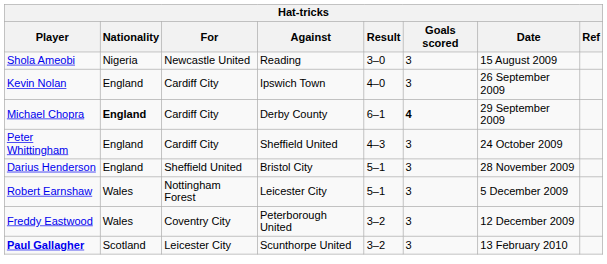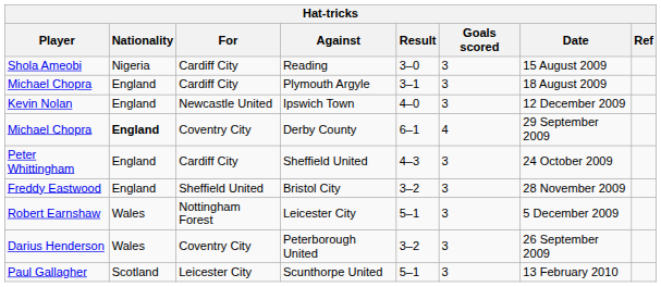 <table class="wikitable sortable">
 <tr>
 <th colspan=8><strong>Hat-tricks</strong></th>
 </tr>
 <tr>
 <th>Player</th>
 <th>Nationality</th>
 <th>For</th>
 <th>Against</th>
 <th align=center>Result</th>
 <th>Goals scored</th>
 <th>Date</th>
 <th class="unsortable" align="center">Ref</th>
 </tr>
 <tr>
 <td><a href='#'>Shola Ameobi</a></td>
 <td>Nigeria</td>
-<td>Newcastle United</td>
+<td>Cardiff City</td>
 <td>Reading</td>
 <td>3–0</td>
 <td>3</td>
 <td>15 August 2009</td>
 <td></td>
 </tr>
 <tr>
+<td><a href='#'>Michael Chopra</a></td>
+<td>England</td>
+<td>Cardiff City</td>
+<td>Plymouth Argyle</td>
+<td>3–1</td>
+<td>3</td>
+<td>18 August 2009</td>
+<td></td>
+</tr>
+<tr>
 <td><a href='#'>Kevin Nolan</a></td>
 <td>England</td>
-<td>Cardiff City</td>
+<td>Newcastle United</td>
 <td>Ipswich Town</td>
 <td>4–0</td>
 <td>3</td>
-<td>26 September 2009</td>
+<td>12 December 2009</td>
 <td></td>
 </tr>
 <tr>
 <td><a href='#'>Michael Chopra</a></td>
 <td><strong>England</strong></td>
-<td>Cardiff City</td>
+<td>Coventry City</td>
 <td>Derby County</td>
 <td>6–1</td>
-<td><strong>4</strong></td>
+<td>4</td>
 <td>29 September 2009</td>
 <td></td>
 </tr>
 <tr>
 <td><a href='#'>Peter Whittingham</a></td>
 <td>England</td>
 <td>Cardiff City</td>
 <td>Sheffield United</td>
 <td>4–3</td>
 <td>3</td>
 <td>24 October 2009</td>
 <td></td>
 </tr>
 <tr>
-<td><a href='#'>Darius Henderson</a></td>
+<td><a href='#'>Freddy Eastwood</a></td>
 <td>England</td>
 <td>Sheffield United</td>
 <td>Bristol City</td>
-<td>5–1</td>
+<td>3–2</td>
 <td>3</td>
 <td>28 November 2009</td>
 <td></td>
 </tr>
 <tr>
 <td><a href='#'>Robert Earnshaw</a></td>
 <td>Wales</td>
 <td>Nottingham Forest</td>
 <td>Leicester City</td>
 <td>5–1</td>
 <td>3</td>
 <td>5 December 2009</td>
 <td></td>
 </tr>
 <tr>
-<td><a href='#'>Freddy Eastwood</a></td>
+<td><a href='#'>Darius Henderson</a></td>
 <td>Wales</td>
 <td>Coventry City</td>
 <td>Peterborough United</td>
 <td>3–2</td>
 <td>3</td>
-<td>12 December 2009</td>
+<td>26 September 2009</td>
 <td></td>
 </tr>
 <tr>
-<td><strong><a href='#'>Paul Gallagher</a></strong></td>
+<td><a href='#'>Paul Gallagher</a></td>
 <td>Scotland</td>
 <td>Leicester City</td>
 <td>Scunthorpe United</td>
-<td>3–2</td>
+<td>5–1</td>
 <td>3</td>
 <td>13 February 2010</td>
 <td></td>
 </tr>
 </table>
